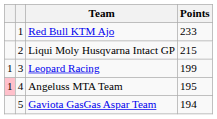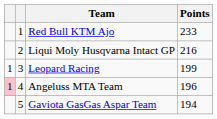 <table class="wikitable" style="font-size: 95%;">
 <tr>
 <th></th>
 <th></th>
 <th>Team</th>
 <th>Points</th>
 </tr>
 <tr>
 <td></td>
 <td align=center>1</td>
 <td> <a href='#'>Red Bull KTM Ajo</a></td>
 <td align=left>233</td>
 </tr>
 <tr>
 <td></td>
 <td align=center>2</td>
 <td> Liqui Moly Husqvarna Intact GP</td>
-<td align=left>215</td>
+<td align=left>216</td>
 </tr>
 <tr>
 <td> 1</td>
 <td align=center>3</td>
 <td> <a href='#'>Leopard Racing</a></td>
 <td align=left>199</td>
 </tr>
 <tr>
 <td style="background: pink;"> 1</td>
 <td align=center>4</td>
 <td> Angeluss MTA Team</td>
-<td align=left>195</td>
+<td align=left>196</td>
 </tr>
 <tr>
 <td></td>
 <td align=center>5</td>
 <td> <a href='#'>Gaviota GasGas Aspar Team</a></td>
 <td align=left>194</td>
 </tr>
 </table>
